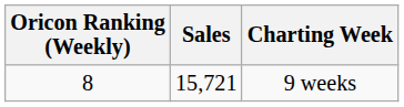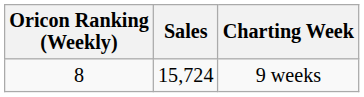 <table class="wikitable">
 <tr>
 <th align="center">Oricon Ranking<br>(Weekly)</th>
 <th align="center">Sales</th>
 <th align="center">Charting Week</th>
 </tr>
 <tr>
 <td align="center">8</td>
-<td align="center">15,721</td>
+<td align="center">15,724</td>
 <td align="center">9 weeks</td>
 </tr>
 </table>
